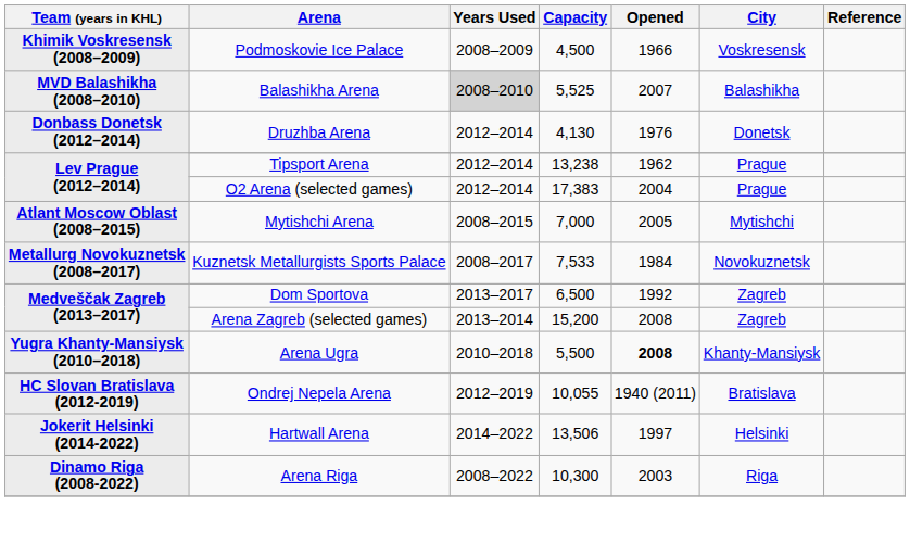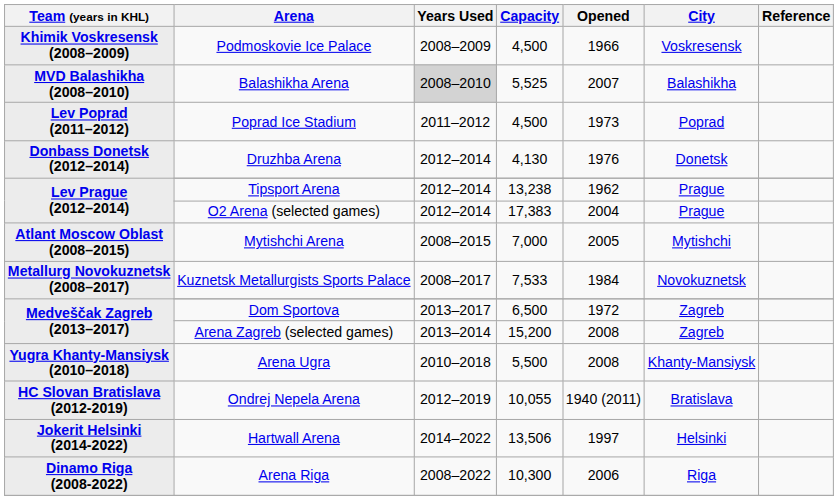 <table class="wikitable" style="font-size: 85%; text-align: center;">
 <tr>
 <th><a href='#'>Team</a> <small>(years in KHL)</small></th>
 <th><a href='#'>Arena</a></th>
 <th>Years Used</th>
 <th><a href='#'>Capacity</a></th>
 <th>Opened</th>
 <th><a href='#'>City</a></th>
 <th>Reference</th>
 </tr>
 <tr>
 <th style="background: #ececec;"><a href='#'>Khimik Voskresensk</a><br>(2008–2009)</th>
 <td><a href='#'>Podmoskovie Ice Palace</a></td>
 <td>2008–2009</td>
 <td>4,500</td>
 <td>1966</td>
 <td><a href='#'>Voskresensk</a></td>
 <td></td>
 </tr>
 <tr>
 <th style="background: #ececec;"><a href='#'>MVD Balashikha</a><br>(2008–2010)</th>
 <td><a href='#'>Balashikha Arena</a></td>
 <td style="background: lightgrey;">2008–2010</td>
 <td>5,525</td>
 <td>2007</td>
 <td><a href='#'>Balashikha</a></td>
+<td></td>
+</tr>
+<tr>
+<th style="background: #ececec;"><a href='#'>Lev Poprad</a><br>(2011–2012)</th>
+<td><a href='#'>Poprad Ice Stadium</a></td>
+<td>2011–2012</td>
+<td>4,500</td>
+<td>1973</td>
+<td><a href='#'>Poprad</a></td>
 <td></td>
 </tr>
 <tr>
 <th style="background: #ececec;"><a href='#'>Donbass Donetsk</a><br>(2012–2014)</th>
 <td><a href='#'>Druzhba Arena</a></td>
 <td>2012–2014</td>
 <td>4,130</td>
 <td>1976</td>
 <td><a href='#'>Donetsk</a></td>
 <td></td>
 </tr>
 <tr>
 <th style="background: #ececec;" rowspan=3><a href='#'>Lev Prague</a><br>(2012–2014)</th>
 </tr>
 <tr>
 <td><a href='#'>Tipsport Arena</a></td>
 <td>2012–2014</td>
 <td>13,238</td>
 <td>1962</td>
 <td><a href='#'>Prague</a></td>
 <td></td>
 </tr>
 <tr>
 <td><a href='#'>O2 Arena</a> (selected games)</td>
 <td>2012–2014</td>
 <td>17,383</td>
 <td>2004</td>
 <td><a href='#'>Prague</a></td>
 <td></td>
 </tr>
 <tr>
 <th style="background: #ececec;"><a href='#'>Atlant Moscow Oblast</a><br>(2008–2015)</th>
 <td><a href='#'>Mytishchi Arena</a></td>
 <td>2008–2015</td>
 <td>7,000</td>
 <td>2005</td>
 <td><a href='#'>Mytishchi</a></td>
 <td></td>
 </tr>
 <tr>
 <th style="background: #ececec;"><a href='#'>Metallurg Novokuznetsk</a><br>(2008–2017)</th>
 <td><a href='#'>Kuznetsk Metallurgists Sports Palace</a></td>
 <td>2008–2017</td>
 <td>7,533</td>
 <td>1984</td>
 <td><a href='#'>Novokuznetsk</a></td>
 <td></td>
 </tr>
 <tr>
 <th style="background: #ececec;" rowspan=3><a href='#'>Medveščak Zagreb</a><br>(2013–2017)</th>
 </tr>
 <tr>
 <td><a href='#'>Dom Sportova</a></td>
 <td>2013–2017</td>
 <td>6,500</td>
-<td>1992</td>
+<td>1972</td>
 <td><a href='#'>Zagreb</a></td>
 <td></td>
 </tr>
 <tr>
 <td><a href='#'>Arena Zagreb</a> (selected games)</td>
 <td>2013–2014</td>
 <td>15,200</td>
 <td>2008</td>
 <td><a href='#'>Zagreb</a></td>
 <td></td>
 </tr>
 <tr>
 <th style="background: #ececec;"><a href='#'>Yugra Khanty-Mansiysk</a><br>(2010–2018)</th>
 <td><a href='#'>Arena Ugra</a></td>
 <td>2010–2018</td>
 <td>5,500</td>
-<td><strong>2008</strong></td>
+<td>2008</td>
 <td><a href='#'>Khanty-Mansiysk</a></td>
 <td></td>
 </tr>
 <tr>
 <th style="background: #ececec;"><a href='#'>HC Slovan Bratislava</a><br>(2012-2019)</th>
 <td><a href='#'>Ondrej Nepela Arena</a></td>
 <td>2012–2019</td>
 <td>10,055</td>
 <td>1940 (2011)</td>
 <td><a href='#'>Bratislava</a></td>
 <td></td>
 </tr>
 <tr>
 <th style="background: #ececec;"><a href='#'>Jokerit Helsinki</a><br>(2014-2022)</th>
 <td><a href='#'>Hartwall Arena</a></td>
 <td>2014–2022</td>
 <td>13,506</td>
 <td>1997</td>
 <td><a href='#'>Helsinki</a></td>
 <td></td>
 </tr>
 <tr>
 <th style="background: #ececec;"><a href='#'>Dinamo Riga</a><br>(2008-2022)</th>
 <td><a href='#'>Arena Riga</a></td>
 <td>2008–2022</td>
 <td>10,300</td>
-<td>2003</td>
+<td>2006</td>
 <td><a href='#'>Riga</a></td>
 <td></td>
 </tr>
 <tr>
 </tr>
 </table>
